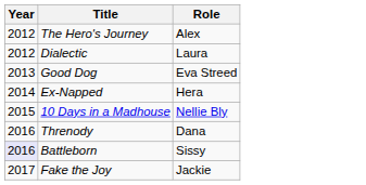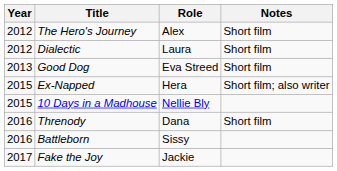 <table class="wikitable">
 <tr>
 <th>Year</th>
 <th>Title</th>
 <th>Role</th>
+<th>Notes</th>
 </tr>
 <tr>
 <td>2012</td>
 <td><em>The Hero's Journey</em></td>
 <td>Alex</td>
+<td>Short film</td>
 </tr>
 <tr>
 <td>2012</td>
 <td><em>Dialectic</em></td>
 <td>Laura</td>
+<td>Short film</td>
 </tr>
 <tr>
 <td>2013</td>
 <td><em>Good Dog</em></td>
 <td>Eva Streed</td>
+<td>Short film</td>
 </tr>
 <tr>
-<td>2014</td>
+<td>2015</td>
 <td><em>Ex-Napped</em></td>
 <td>Hera</td>
+<td>Short film; also writer</td>
 </tr>
 <tr>
 <td>2015</td>
 <td><em><a href='#'>10 Days in a Madhouse</a></em></td>
 <td><a href='#'>Nellie Bly</a></td>
+<td></td>
 </tr>
 <tr>
 <td>2016</td>
 <td><em>Threnody</em></td>
 <td>Dana</td>
+<td>Short film</td>
 </tr>
 <tr>
-<td style="background: lavender;">2016</td>
+<td>2016</td>
 <td><em>Battleborn</em></td>
 <td>Sissy</td>
+<td></td>
 </tr>
 <tr>
 <td>2017</td>
 <td><em>Fake the Joy</em></td>
 <td>Jackie</td>
+<td></td>
 </tr>
 </table>
